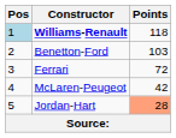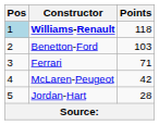 <table class="wikitable" style="font-size: 95%;">
 <tr>
 <th>Pos</th>
 <th>Constructor</th>
 <th>Points</th>
 </tr>
 <tr>
 <td style="background: lightblue;">1</td>
 <td> <strong><a href='#'>Williams</a>-<a href='#'>Renault</a></strong></td>
 <td align="right">118</td>
 </tr>
 <tr>
 <td>2</td>
 <td> <a href='#'>Benetton</a>-<a href='#'>Ford</a></td>
 <td align="right">103</td>
 </tr>
 <tr>
 <td>3</td>
 <td> <a href='#'>Ferrari</a></td>
-<td align="right">72</td>
+<td align="right">71</td>
 </tr>
 <tr>
 <td>4</td>
 <td> <a href='#'>McLaren</a>-<a href='#'>Peugeot</a></td>
 <td align="right">42</td>
 </tr>
 <tr>
 <td>5</td>
 <td> <a href='#'>Jordan</a>-<a href='#'>Hart</a></td>
-<td align="right" style="background: lightsalmon;">28</td>
+<td align="right">28</td>
 </tr>
 <tr>
 <th colspan=3>Source:</th>
 </tr>
 </table>
